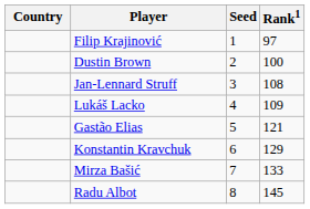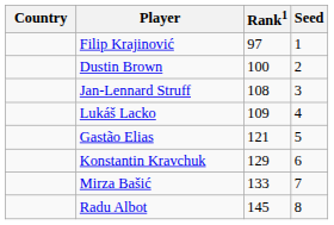 <table class="sortable wikitable">
 <tr>
 <th width="70">Country</th>
 <th width="175">Player</th>
+<th>Rank<sup>1</sup></th>
 <th>Seed</th>
-<th>Rank<sup>1</sup></th>
 </tr>
 <tr>
 <td></td>
 <td><a href='#'>Filip Krajinović</a></td>
+<td>97</td>
 <td>1</td>
-<td>97</td>
 </tr>
 <tr>
 <td></td>
 <td><a href='#'>Dustin Brown</a></td>
+<td>100</td>
 <td>2</td>
-<td>100</td>
 </tr>
 <tr>
 <td></td>
 <td><a href='#'>Jan-Lennard Struff</a></td>
+<td>108</td>
 <td>3</td>
-<td>108</td>
 </tr>
 <tr>
 <td></td>
 <td><a href='#'>Lukáš Lacko</a></td>
+<td>109</td>
 <td>4</td>
-<td>109</td>
 </tr>
 <tr>
 <td></td>
 <td><a href='#'>Gastão Elias</a></td>
+<td>121</td>
 <td>5</td>
-<td>121</td>
 </tr>
 <tr>
 <td></td>
 <td><a href='#'>Konstantin Kravchuk</a></td>
+<td>129</td>
 <td>6</td>
-<td>129</td>
 </tr>
 <tr>
 <td></td>
 <td><a href='#'>Mirza Bašić</a></td>
+<td>133</td>
 <td>7</td>
-<td>133</td>
 </tr>
 <tr>
 <td></td>
 <td><a href='#'>Radu Albot</a></td>
+<td>145</td>
 <td>8</td>
-<td>145</td>
 </tr>
 </table>
